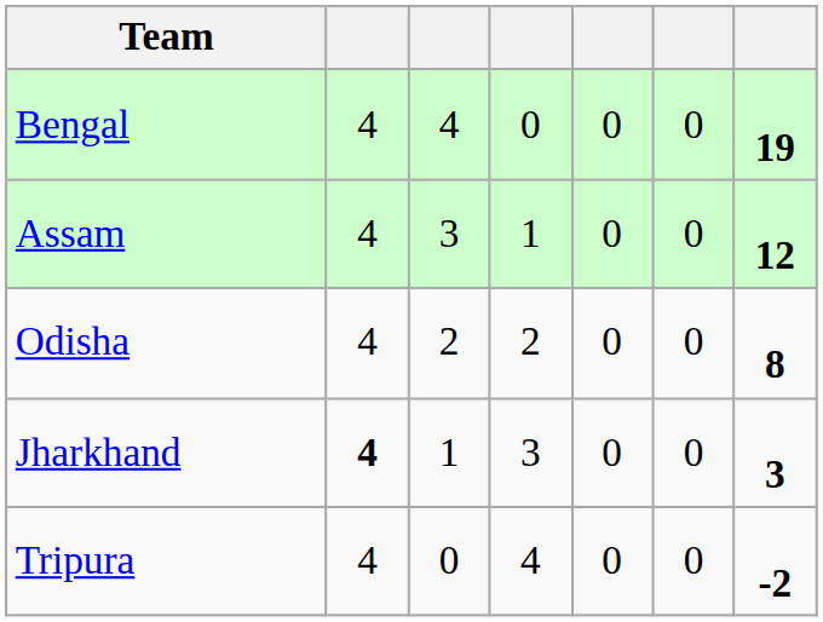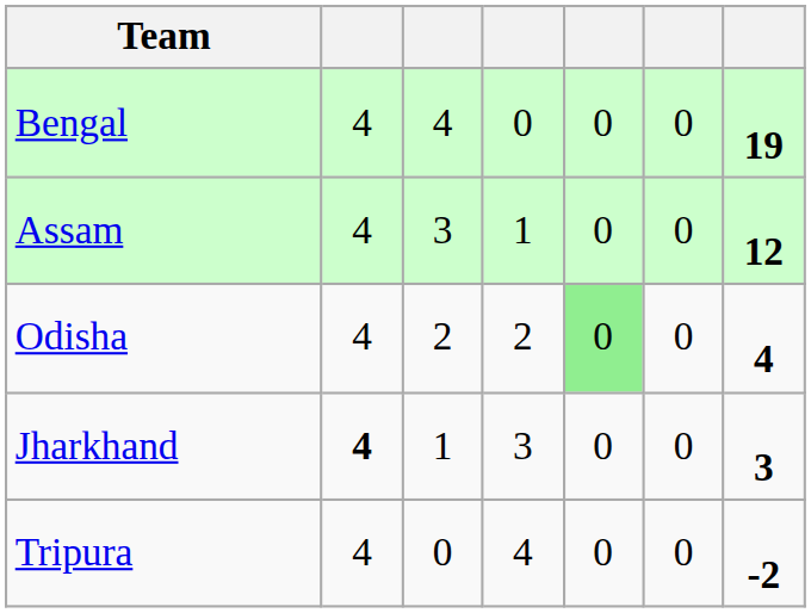 <table class="wikitable" style="text-align:center">
 <tr>
 <th style="width:120px">Team</th>
 <th style="width:25px"></th>
 <th style="width:25px"></th>
 <th style="width:25px"></th>
 <th style="width:25px"></th>
 <th style="width:25px"></th>
 <th style="width:25px"></th>
 </tr>
 <tr style="background:#cfc;">
 <td style="text-align:left"><a href='#'>Bengal</a></td>
 <td>4</td>
 <td>4</td>
 <td>0</td>
 <td>0</td>
 <td>0</td>
 <td><br><strong>19</strong></td>
 </tr>
 <tr style="background:#cfc;">
 <td style="text-align:left"><a href='#'>Assam</a></td>
 <td>4</td>
 <td>3</td>
 <td>1</td>
 <td>0</td>
 <td>0</td>
 <td><br><strong>12</strong></td>
 </tr>
 <tr>
 <td style="text-align:left"><a href='#'>Odisha</a></td>
 <td>4</td>
 <td>2</td>
 <td>2</td>
+<td style="background: lightgreen;">0</td>
 <td>0</td>
-<td>0</td>
-<td><br><strong>8</strong></td>
+<td><br><strong>4</strong></td>
 </tr>
 <tr>
 <td style="text-align:left"><a href='#'>Jharkhand</a></td>
 <td><strong>4</strong></td>
 <td>1</td>
 <td>3</td>
 <td>0</td>
 <td>0</td>
 <td><br><strong>3</strong></td>
 </tr>
 <tr>
 <td style="text-align:left"><a href='#'>Tripura</a></td>
 <td>4</td>
 <td>0</td>
 <td>4</td>
 <td>0</td>
 <td>0</td>
 <td><br><strong>-2</strong></td>
 </tr>
 </table>
